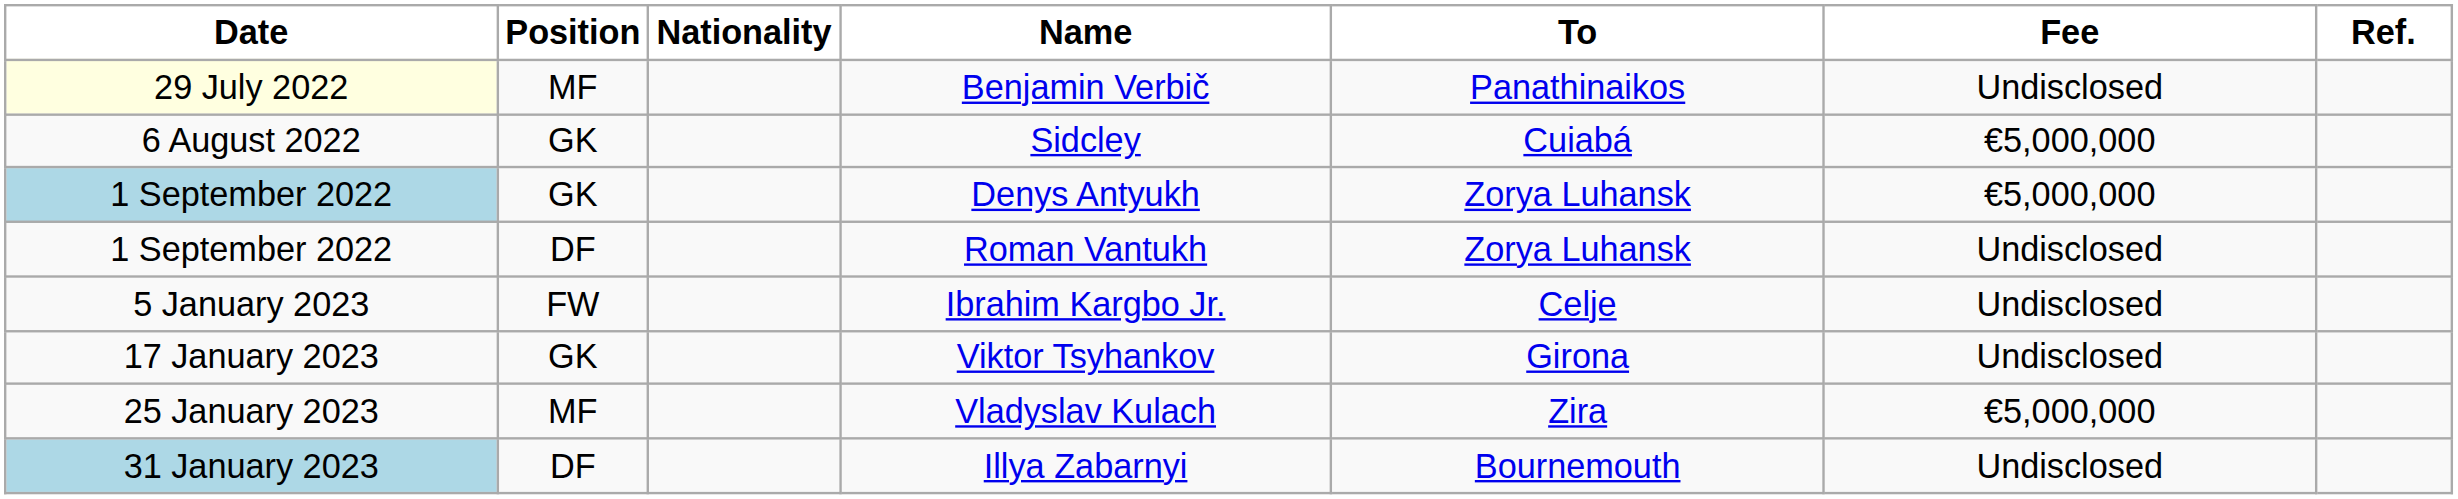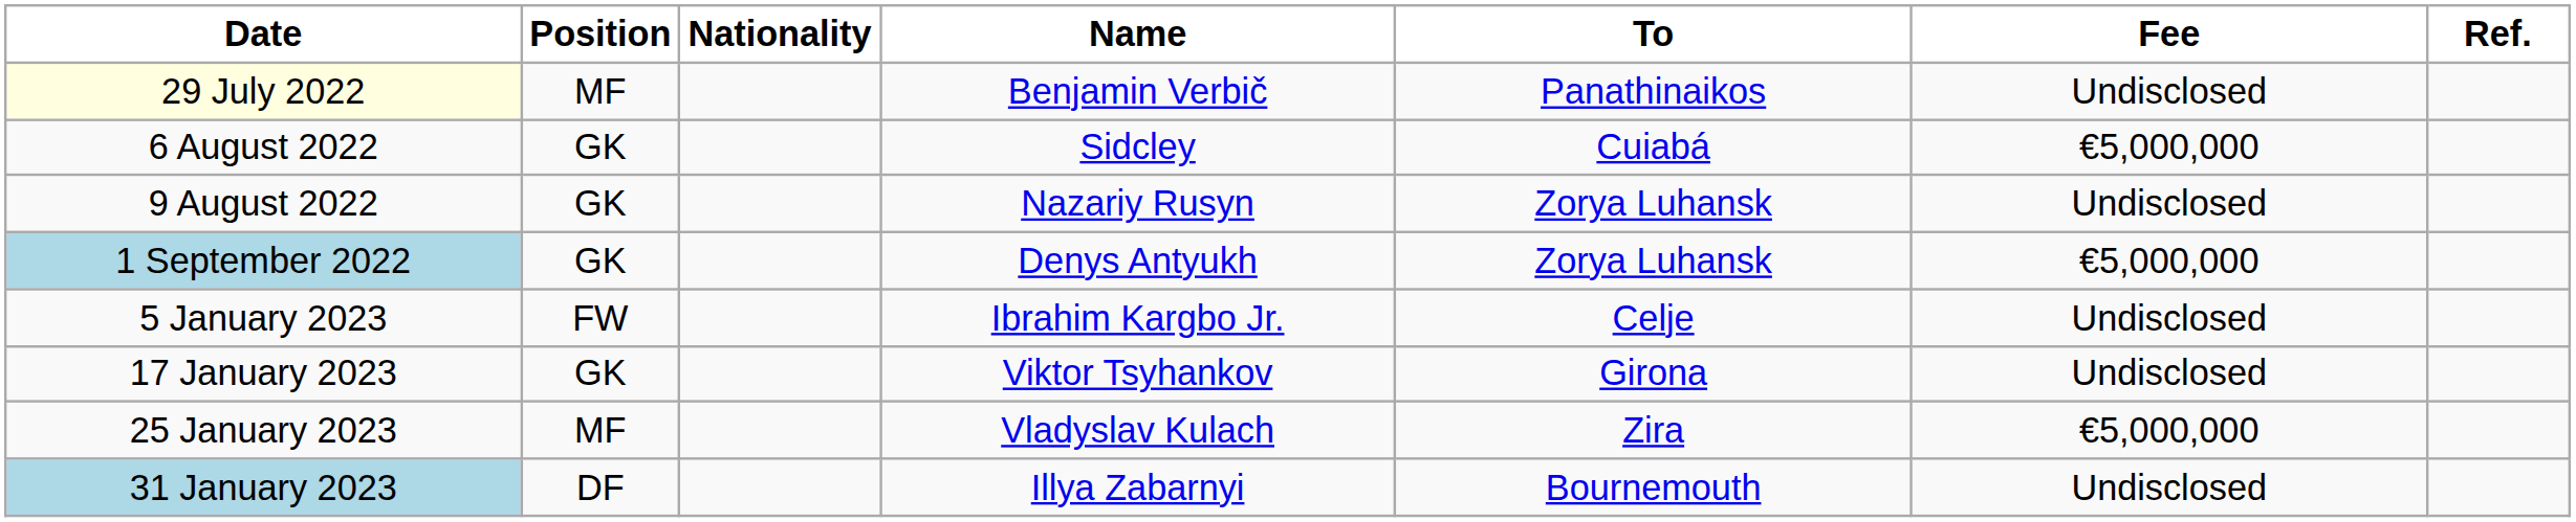 <table class="wikitable" style="text-align:center; font-size:90%; ">
 <tr>
 <th style="background:#ffffff; color:black; width:200px;">Date</th>
 <th style="background:#ffffff; color:black; width:50px;">Position</th>
 <th style="background:#ffffff; color:black; width:50px;">Nationality</th>
 <th style="background:#ffffff; color:black; width:200px;">Name</th>
 <th style="background:#ffffff; color:black; width:200px;">To</th>
 <th style="background:#ffffff; color:black; width:200px;">Fee</th>
 <th style="background:#ffffff; color:black; width:50px;">Ref.</th>
 </tr>
 <tr>
 <td style="background: lightyellow;">29 July 2022</td>
 <td>MF</td>
 <td></td>
 <td><a href='#'>Benjamin Verbič</a></td>
 <td><a href='#'>Panathinaikos</a></td>
 <td>Undisclosed</td>
 <td></td>
 </tr>
 <tr>
 <td>6 August 2022</td>
 <td>GK</td>
 <td></td>
 <td><a href='#'>Sidcley</a></td>
 <td><a href='#'>Cuiabá</a></td>
 <td>€5,000,000</td>
 <td></td>
 </tr>
 <tr>
+<td>9 August 2022</td>
+<td>GK</td>
+<td></td>
+<td><a href='#'>Nazariy Rusyn</a></td>
+<td><a href='#'>Zorya Luhansk</a></td>
+<td>Undisclosed</td>
+<td></td>
+</tr>
+<tr>
 <td style="background: lightblue;">1 September 2022</td>
 <td>GK</td>
 <td></td>
 <td><a href='#'>Denys Antyukh</a></td>
 <td><a href='#'>Zorya Luhansk</a></td>
 <td>€5,000,000</td>
-<td></td>
-</tr>
-<tr>
-<td>1 September 2022</td>
-<td>DF</td>
-<td></td>
-<td><a href='#'>Roman Vantukh</a></td>
-<td><a href='#'>Zorya Luhansk</a></td>
-<td>Undisclosed</td>
 <td></td>
 </tr>
 <tr>
 <td>5 January 2023</td>
 <td>FW</td>
 <td></td>
 <td><a href='#'>Ibrahim Kargbo Jr.</a></td>
 <td><a href='#'>Celje</a></td>
 <td>Undisclosed</td>
 <td></td>
 </tr>
 <tr>
 <td>17 January 2023</td>
 <td>GK</td>
 <td></td>
 <td><a href='#'>Viktor Tsyhankov</a></td>
 <td><a href='#'>Girona</a></td>
 <td>Undisclosed</td>
 <td></td>
 </tr>
 <tr>
 <td>25 January 2023</td>
 <td>MF</td>
 <td></td>
 <td><a href='#'>Vladyslav Kulach</a></td>
 <td><a href='#'>Zira</a></td>
 <td>€5,000,000</td>
 <td></td>
 </tr>
 <tr>
 <td style="background: lightblue;">31 January 2023</td>
 <td>DF</td>
 <td></td>
 <td><a href='#'>Illya Zabarnyi</a></td>
 <td><a href='#'>Bournemouth</a></td>
 <td>Undisclosed</td>
 <td></td>
 </tr>
 </table>
